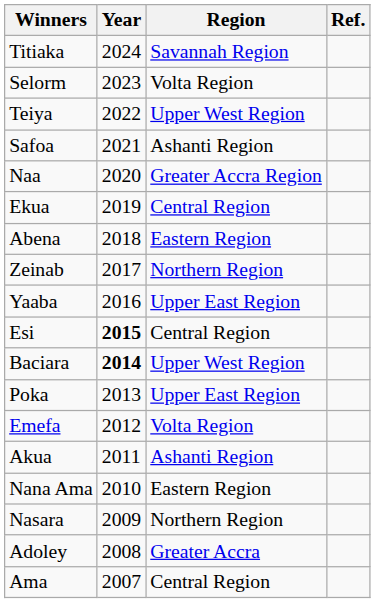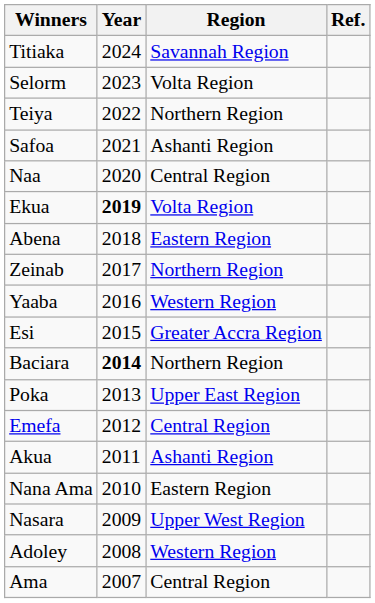 <table class="wikitable sortable">
 <tr>
 <th>Winners</th>
 <th>Year</th>
 <th>Region</th>
 <th>Ref.</th>
 </tr>
 <tr>
 <td>Titiaka</td>
 <td>2024</td>
 <td><a href='#'>Savannah Region</a></td>
 <td></td>
 </tr>
 <tr>
 <td>Selorm</td>
 <td>2023</td>
 <td>Volta Region</td>
 <td></td>
 </tr>
 <tr>
 <td>Teiya</td>
 <td>2022</td>
-<td><a href='#'>Upper West Region</a></td>
+<td>Northern Region</td>
 <td></td>
 </tr>
 <tr>
 <td>Safoa</td>
 <td>2021</td>
 <td>Ashanti Region</td>
 <td></td>
 </tr>
 <tr>
 <td>Naa</td>
 <td>2020</td>
-<td><a href='#'>Greater Accra Region</a></td>
+<td>Central Region</td>
 <td></td>
 </tr>
 <tr>
 <td>Ekua</td>
-<td>2019</td>
-<td><a href='#'>Central Region</a></td>
+<td><strong>2019</strong></td>
+<td><a href='#'>Volta Region</a></td>
 <td></td>
 </tr>
 <tr>
 <td>Abena</td>
 <td>2018</td>
 <td><a href='#'>Eastern Region</a></td>
 <td></td>
 </tr>
 <tr>
 <td>Zeinab  </td>
 <td>2017</td>
 <td><a href='#'>Northern Region</a></td>
 <td></td>
 </tr>
 <tr>
 <td>Yaaba</td>
 <td>2016</td>
-<td><a href='#'>Upper East Region</a></td>
+<td><a href='#'>Western Region</a></td>
 <td></td>
 </tr>
 <tr>
 <td>Esi</td>
-<td><strong>2015</strong></td>
-<td>Central Region</td>
+<td>2015</td>
+<td><a href='#'>Greater Accra Region</a></td>
 <td></td>
 </tr>
 <tr>
 <td>Baciara</td>
 <td><strong>2014</strong></td>
-<td><a href='#'>Upper West Region</a></td>
+<td>Northern Region</td>
 <td></td>
 </tr>
 <tr>
 <td>Poka</td>
 <td>2013</td>
 <td><a href='#'>Upper East Region</a></td>
 <td></td>
 </tr>
 <tr>
 <td><a href='#'>Emefa</a></td>
 <td>2012</td>
-<td><a href='#'>Volta Region</a></td>
+<td><a href='#'>Central Region</a></td>
 <td></td>
 </tr>
 <tr>
 <td>Akua</td>
 <td>2011</td>
 <td><a href='#'>Ashanti Region</a></td>
 <td></td>
 </tr>
 <tr>
 <td>Nana Ama</td>
 <td>2010</td>
 <td>Eastern Region</td>
 <td></td>
 </tr>
 <tr>
 <td>Nasara  </td>
 <td>2009</td>
-<td>Northern Region</td>
+<td><a href='#'>Upper West Region</a></td>
 <td></td>
 </tr>
 <tr>
 <td>Adoley</td>
 <td>2008</td>
-<td><a href='#'>Greater Accra</a></td>
+<td><a href='#'>Western Region</a></td>
 <td></td>
 </tr>
 <tr>
 <td>Ama</td>
 <td>2007</td>
 <td>Central Region</td>
 <td></td>
 </tr>
 </table>
